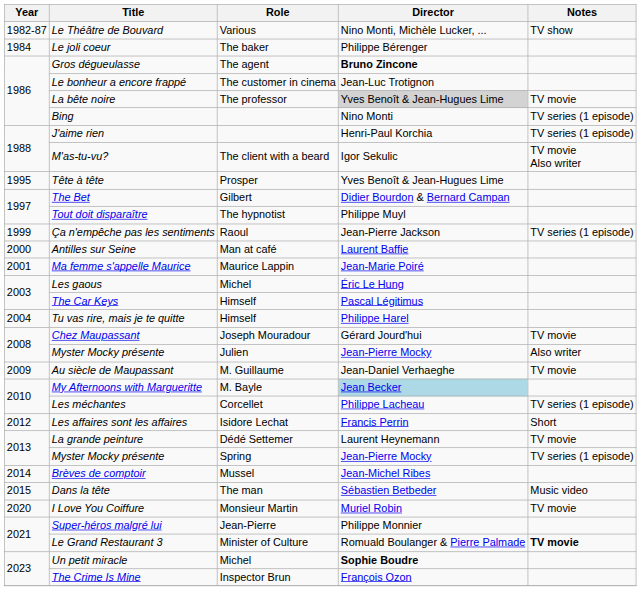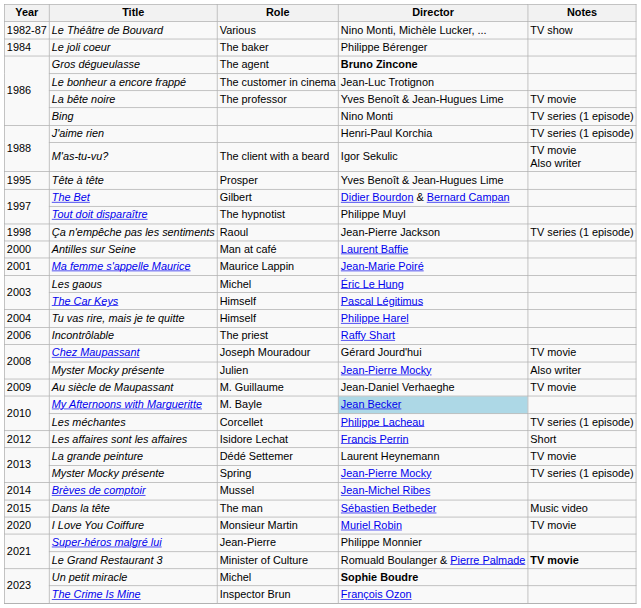 <table class="wikitable sortable">
 <tr>
 <th>Year</th>
 <th>Title</th>
 <th>Role</th>
 <th>Director</th>
 <th>Notes</th>
 </tr>
 <tr>
 <td>1982-87</td>
 <td><em>Le Théâtre de Bouvard</em></td>
 <td>Various</td>
 <td>Nino Monti, Michèle Lucker, ...</td>
 <td>TV show</td>
 </tr>
 <tr>
 <td>1984</td>
 <td><em>Le joli coeur</em></td>
 <td>The baker</td>
 <td>Philippe Bérenger</td>
 <td></td>
 </tr>
 <tr>
 <td rowspan=4>1986</td>
 <td><em>Gros dégueulasse</em></td>
 <td>The agent</td>
 <td><strong>Bruno Zincone</strong></td>
 <td></td>
 </tr>
 <tr>
 <td><em>Le bonheur a encore frappé</em></td>
 <td>The customer in cinema</td>
 <td>Jean-Luc Trotignon</td>
 <td></td>
 </tr>
 <tr>
 <td><em>La bête noire</em></td>
 <td>The professor</td>
-<td style="background: lightgrey;">Yves Benoît & Jean-Hugues Lime</td>
+<td>Yves Benoît & Jean-Hugues Lime</td>
 <td>TV movie</td>
 </tr>
 <tr>
 <td><em>Bing</em></td>
 <td></td>
 <td>Nino Monti</td>
 <td>TV series (1 episode)</td>
 </tr>
 <tr>
 <td rowspan=2>1988</td>
 <td><em>J'aime rien</em></td>
 <td></td>
 <td>Henri-Paul Korchia</td>
 <td>TV series (1 episode)</td>
 </tr>
 <tr>
 <td><em>M'as-tu-vu?</em></td>
 <td>The client with a beard</td>
 <td>Igor Sekulic</td>
 <td>TV movie<br>Also writer</td>
 </tr>
 <tr>
 <td>1995</td>
 <td><em>Tête à tête</em></td>
 <td>Prosper</td>
 <td>Yves Benoît & Jean-Hugues Lime</td>
 <td></td>
 </tr>
 <tr>
 <td rowspan=2>1997</td>
 <td><em><a href='#'>The Bet</a></em></td>
 <td>Gilbert</td>
 <td><a href='#'>Didier Bourdon</a> & <a href='#'>Bernard Campan</a></td>
 <td></td>
 </tr>
 <tr>
 <td><em><a href='#'>Tout doit disparaître</a></em></td>
 <td>The hypnotist</td>
 <td>Philippe Muyl</td>
 <td></td>
 </tr>
 <tr>
-<td>1999</td>
+<td>1998</td>
 <td><em>Ça n'empêche pas les sentiments</em></td>
 <td>Raoul</td>
 <td>Jean-Pierre Jackson</td>
 <td>TV series (1 episode)</td>
 </tr>
 <tr>
 <td>2000</td>
 <td><em>Antilles sur Seine</em></td>
 <td>Man at café</td>
 <td><a href='#'>Laurent Baffie</a></td>
 <td></td>
 </tr>
 <tr>
 <td>2001</td>
 <td><em><a href='#'>Ma femme s'appelle Maurice</a></em></td>
 <td>Maurice Lappin</td>
 <td><a href='#'>Jean-Marie Poiré</a></td>
 <td></td>
 </tr>
 <tr>
 <td rowspan=2>2003</td>
 <td><em>Les gaous</em></td>
 <td>Michel</td>
 <td><a href='#'>Éric Le Hung</a></td>
 <td></td>
 </tr>
 <tr>
 <td><em><a href='#'>The Car Keys</a></em></td>
 <td>Himself</td>
 <td><a href='#'>Pascal Légitimus</a></td>
 <td></td>
 </tr>
 <tr>
 <td>2004</td>
 <td><em>Tu vas rire, mais je te quitte</em></td>
 <td>Himself</td>
 <td><a href='#'>Philippe Harel</a></td>
+<td></td>
+</tr>
+<tr>
+<td>2006</td>
+<td><em>Incontrôlable</em></td>
+<td>The priest</td>
+<td><a href='#'>Raffy Shart</a></td>
 <td></td>
 </tr>
 <tr>
 <td rowspan=2>2008</td>
 <td><em><a href='#'>Chez Maupassant</a></em></td>
 <td>Joseph Mouradour</td>
 <td>Gérard Jourd'hui</td>
 <td>TV movie</td>
 </tr>
 <tr>
 <td><em>Myster Mocky présente</em></td>
 <td>Julien</td>
 <td><a href='#'>Jean-Pierre Mocky</a></td>
 <td>Also writer</td>
 </tr>
 <tr>
 <td>2009</td>
 <td><em>Au siècle de Maupassant</em></td>
 <td>M. Guillaume</td>
 <td>Jean-Daniel Verhaeghe</td>
 <td>TV movie</td>
 </tr>
 <tr>
 <td rowspan=2>2010</td>
 <td><em><a href='#'>My Afternoons with Margueritte</a></em></td>
 <td>M. Bayle</td>
 <td style="background: lightblue;"><a href='#'>Jean Becker</a></td>
 <td></td>
 </tr>
 <tr>
 <td><em>Les méchantes</em></td>
 <td>Corcellet</td>
 <td><a href='#'>Philippe Lacheau</a></td>
 <td>TV series (1 episode)</td>
 </tr>
 <tr>
 <td>2012</td>
 <td><em>Les affaires sont les affaires</em></td>
 <td>Isidore Lechat</td>
 <td><a href='#'>Francis Perrin</a></td>
 <td>Short</td>
 </tr>
 <tr>
 <td rowspan=2>2013</td>
 <td><em>La grande peinture</em></td>
 <td>Dédé Settemer</td>
 <td>Laurent Heynemann</td>
 <td>TV movie</td>
 </tr>
 <tr>
 <td><em>Myster Mocky présente</em></td>
 <td>Spring</td>
 <td><a href='#'>Jean-Pierre Mocky</a></td>
 <td>TV series (1 episode)</td>
 </tr>
 <tr>
 <td>2014</td>
 <td><em><a href='#'>Brèves de comptoir</a></em></td>
 <td>Mussel</td>
 <td><a href='#'>Jean-Michel Ribes</a></td>
 <td></td>
 </tr>
 <tr>
 <td>2015</td>
 <td><em>Dans la tête</em></td>
 <td>The man</td>
 <td><a href='#'>Sébastien Betbeder</a></td>
 <td>Music video</td>
 </tr>
 <tr>
 <td>2020</td>
 <td><em>I Love You Coiffure</em></td>
 <td>Monsieur Martin</td>
 <td><a href='#'>Muriel Robin</a></td>
 <td>TV movie</td>
 </tr>
 <tr>
 <td rowspan=2>2021</td>
 <td><em><a href='#'>Super-héros malgré lui</a></em></td>
 <td>Jean-Pierre</td>
 <td>Philippe Monnier</td>
 <td></td>
 </tr>
 <tr>
 <td><em>Le Grand Restaurant 3</em></td>
 <td>Minister of Culture</td>
 <td>Romuald Boulanger & <a href='#'>Pierre Palmade</a></td>
 <td><strong>TV movie</strong></td>
 </tr>
 <tr>
 <td rowspan=2>2023</td>
 <td><em>Un petit miracle</em></td>
 <td>Michel</td>
 <td><strong>Sophie Boudre</strong></td>
 <td></td>
 </tr>
 <tr>
 <td><em><a href='#'>The Crime Is Mine</a></em></td>
 <td>Inspector Brun</td>
 <td><a href='#'>François Ozon</a></td>
 <td></td>
 </tr>
 <tr>
 </tr>
 </table>
